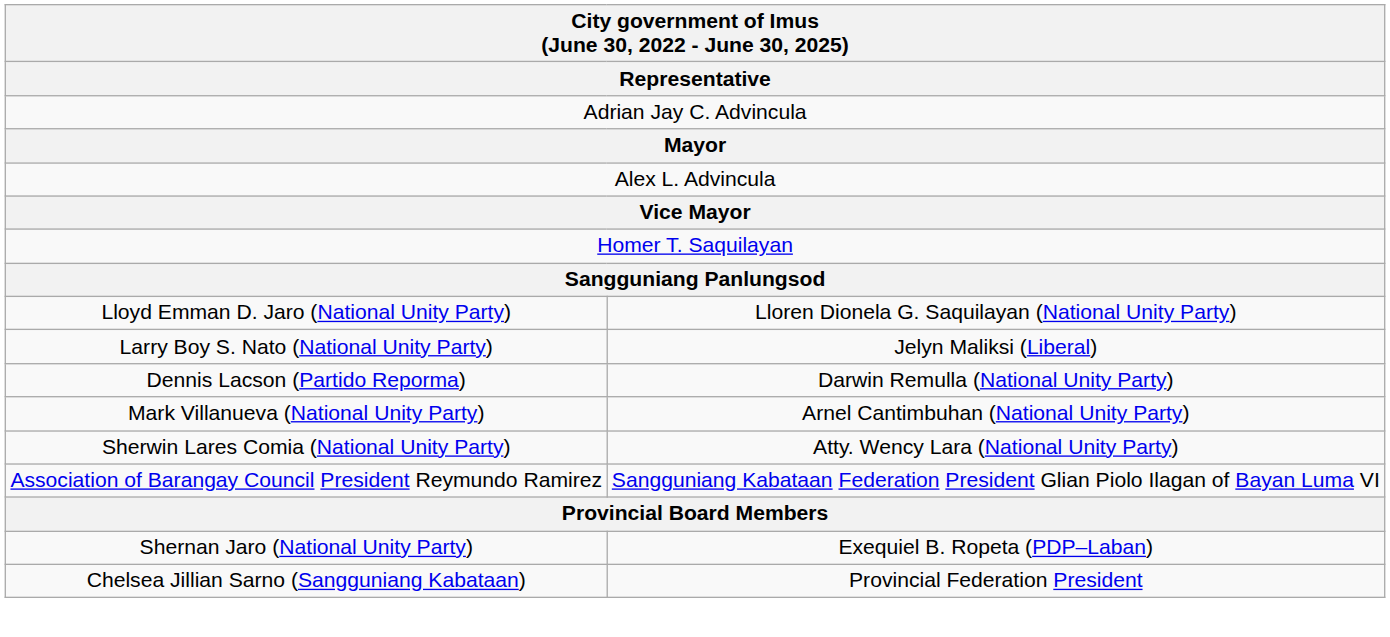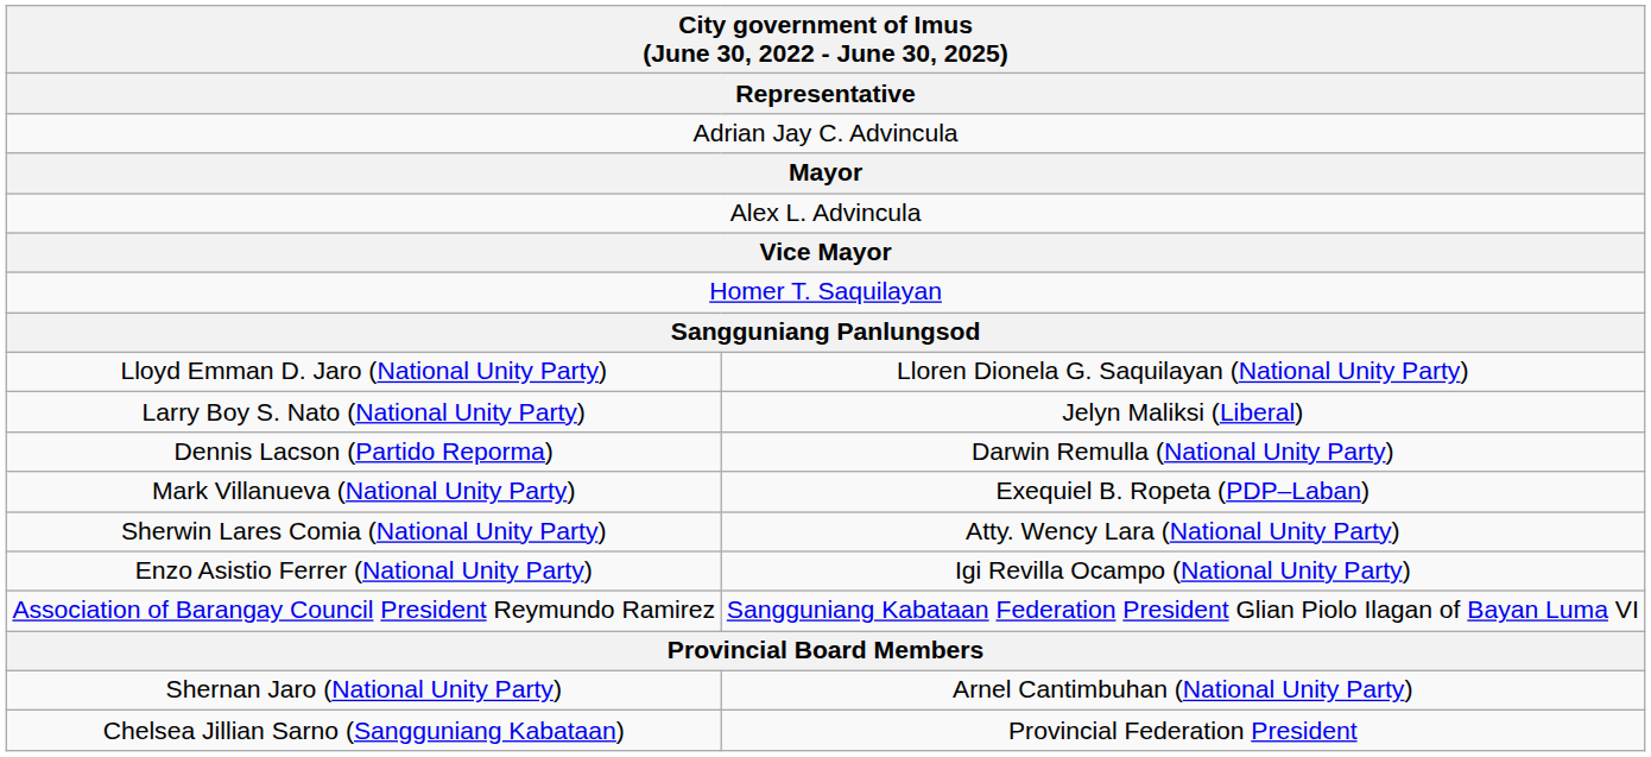 <table class="wikitable" style="margin:1.7em; margin-top:0;" align=center>
 <tr>
 <th colspan="2" bgcolor="peach" align="center">City government of Imus<br>(June 30, 2022 - June 30, 2025)</th>
 </tr>
 <tr style="text-align:center;">
 <th colspan="2" align="center">Representative</th>
 </tr>
 <tr style="text-align:center;">
 <td colspan="2" align="center">Adrian Jay C. Advincula</td>
 </tr>
 <tr style="text-align:center;">
 <th colspan="2" align="center">Mayor</th>
 </tr>
 <tr style="text-align:center;">
 <td colspan="2" align="center">Alex L. Advincula</td>
 </tr>
 <tr style="text-align:center;">
 <th colspan="2" align="center">Vice Mayor</th>
 </tr>
 <tr style="text-align:center;">
 <td colspan="2" align="center"><a href='#'>Homer T. Saquilayan</a></td>
 </tr>
 <tr style="text-align:center;">
 <th colspan="2" align="center">Sangguniang Panlungsod</th>
 </tr>
 <tr style="text-align:center;">
 <td>Lloyd Emman D. Jaro (<a href='#'>National Unity Party</a>)</td>
 <td>Lloren Dionela G. Saquilayan (<a href='#'>National Unity Party</a>)</td>
 </tr>
 <tr style="text-align:center;">
 <td>Larry Boy S. Nato (<a href='#'>National Unity Party</a>)</td>
 <td>Jelyn Maliksi (<a href='#'>Liberal</a>)</td>
 </tr>
 <tr style="text-align:center;">
 <td>Dennis Lacson (<a href='#'>Partido Reporma</a>)</td>
 <td>Darwin Remulla (<a href='#'>National Unity Party</a>)</td>
 </tr>
 <tr style="text-align:center;">
 <td>Mark Villanueva (<a href='#'>National Unity Party</a>)</td>
-<td>Arnel Cantimbuhan (<a href='#'>National Unity Party</a>)</td>
+<td>Exequiel B. Ropeta (<a href='#'>PDP–Laban</a>)</td>
 </tr>
 <tr style="text-align:center;">
 <td>Sherwin Lares Comia (<a href='#'>National Unity Party</a>)</td>
 <td>Atty. Wency Lara (<a href='#'>National Unity Party</a>)</td>
+</tr>
+<tr style="text-align:center;">
+<td>Enzo Asistio Ferrer (<a href='#'>National Unity Party</a>)</td>
+<td>Igi Revilla Ocampo (<a href='#'>National Unity Party</a>)</td>
 </tr>
 <tr>
 <td><a href='#'>Association of Barangay Council</a> <a href='#'>President</a> Reymundo Ramirez</td>
 <td><a href='#'>Sangguniang Kabataan</a> <a href='#'>Federation</a> <a href='#'>President</a> Glian Piolo Ilagan of <a href='#'>Bayan Luma</a> VI</td>
 </tr>
 <tr style="text-align:center;">
 <th colspan="2" align="center">Provincial Board Members</th>
 </tr>
 <tr style="text-align:center;">
 <td>Shernan Jaro (<a href='#'>National Unity Party</a>)</td>
-<td>Exequiel B. Ropeta (<a href='#'>PDP–Laban</a>)</td>
+<td>Arnel Cantimbuhan (<a href='#'>National Unity Party</a>)</td>
 </tr>
 <tr style="text-align:center;">
 <td>Chelsea Jillian Sarno (<a href='#'>Sangguniang Kabataan</a>)</td>
 <td>Provincial Federation <a href='#'>President</a></td>
 </tr>
 </table>
